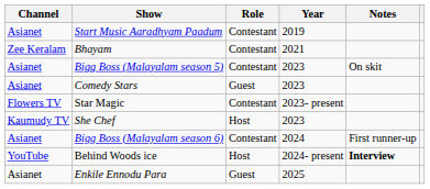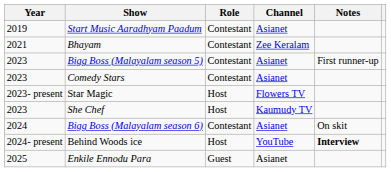 <table class="wikitable sortable">
 <tr>
-<th>Channel</th>
+<th>Year</th>
 <th>Show</th>
 <th>Role</th>
-<th>Year</th>
+<th>Channel</th>
 <th>Notes</th>
 <th></th>
 </tr>
 <tr>
-<td><a href='#'>Asianet</a></td>
+<td>2019</td>
 <td><em><a href='#'>Start Music Aaradhyam Paadum</a></em></td>
 <td>Contestant</td>
-<td>2019</td>
+<td><a href='#'>Asianet</a></td>
 <td></td>
 <td></td>
 </tr>
 <tr>
-<td><a href='#'>Zee Keralam</a></td>
+<td>2021</td>
 <td><em>Bhayam</em></td>
 <td>Contestant</td>
-<td>2021</td>
+<td><a href='#'>Zee Keralam</a></td>
 <td></td>
 <td></td>
 </tr>
 <tr>
-<td><a href='#'>Asianet</a></td>
+<td>2023</td>
 <td><em><a href='#'>Bigg Boss (Malayalam season 5)</a></em></td>
 <td>Contestant</td>
+<td><a href='#'>Asianet</a></td>
+<td>First runner-up</td>
+<td></td>
+</tr>
+<tr>
 <td>2023</td>
+<td><em>Comedy Stars</em></td>
+<td>Contestant</td>
+<td><a href='#'>Asianet</a></td>
+<td></td>
+<td></td>
+</tr>
+<tr>
+<td>2023- present</td>
+<td>Star Magic</td>
+<td>Host</td>
+<td><a href='#'>Flowers TV</a></td>
+<td></td>
+<td></td>
+</tr>
+<tr>
+<td>2023</td>
+<td><em>She Chef </em></td>
+<td>Host</td>
+<td><a href='#'>Kaumudy TV</a></td>
+<td></td>
+<td></td>
+</tr>
+<tr>
+<td>2024</td>
+<td><em><a href='#'>Bigg Boss (Malayalam season 6)</a></em></td>
+<td>Contestant</td>
+<td><a href='#'>Asianet</a></td>
 <td>On skit</td>
 <td></td>
 </tr>
 <tr>
-<td><a href='#'>Asianet</a></td>
-<td><em>Comedy Stars</em></td>
-<td>Guest</td>
-<td>2023</td>
-<td></td>
-<td></td>
-</tr>
-<tr>
-<td><a href='#'>Flowers TV</a></td>
-<td>Star Magic</td>
-<td>Contestant</td>
-<td>2023- present</td>
-<td></td>
-<td></td>
-</tr>
-<tr>
-<td><a href='#'>Kaumudy TV</a></td>
-<td><em>She Chef </em></td>
-<td>Host</td>
-<td>2023</td>
-<td></td>
-<td></td>
-</tr>
-<tr>
-<td><a href='#'>Asianet</a></td>
-<td><em><a href='#'>Bigg Boss (Malayalam season 6)</a></em></td>
-<td>Contestant</td>
-<td>2024</td>
-<td>First runner-up</td>
-<td></td>
-</tr>
-<tr>
-<td><a href='#'>YouTube</a></td>
+<td>2024- present</td>
 <td>Behind Woods ice</td>
 <td>Host</td>
-<td>2024- present</td>
+<td><a href='#'>YouTube</a></td>
 <td><strong>Interview</strong></td>
 <td></td>
 </tr>
 <tr>
-<td>Asianet</td>
+<td>2025</td>
 <td><em>Enkile Ennodu Para</em></td>
 <td>Guest</td>
-<td>2025</td>
+<td>Asianet</td>
 <td></td>
 <td></td>
 </tr>
 </table>
